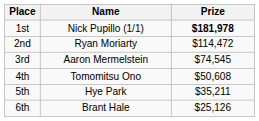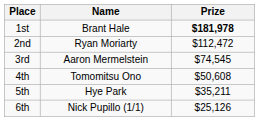 <table class="wikitable">
 <tr>
 <th width="50">Place</th>
 <th width="200">Name</th>
 <th width="125">Prize</th>
 </tr>
 <tr>
 <td align = "center">1st</td>
-<td align = "center"> Nick Pupillo (1/1)</td>
+<td align = "center"> Brant Hale</td>
 <td align = "center"><strong>$181,978</strong></td>
 </tr>
 <tr>
 <td align = "center">2nd</td>
 <td align = "center"> Ryan Moriarty</td>
-<td align = "center">$114,472</td>
+<td align = "center">$112,472</td>
 </tr>
 <tr>
 <td align = "center">3rd</td>
 <td align = "center"> Aaron Mermelstein</td>
 <td align = "center">$74,545</td>
 </tr>
 <tr>
 <td align = "center">4th</td>
 <td align = "center"> Tomomitsu Ono</td>
 <td align = "center">$50,608</td>
 </tr>
 <tr>
 <td align = "center">5th</td>
 <td align = "center"> Hye Park</td>
 <td align = "center">$35,211</td>
 </tr>
 <tr>
 <td align = "center">6th</td>
-<td align = "center"> Brant Hale</td>
+<td align = "center"> Nick Pupillo (1/1)</td>
 <td align = "center">$25,126</td>
 </tr>
 </table>
